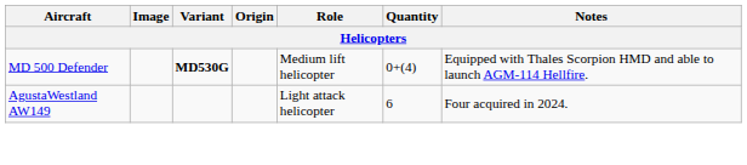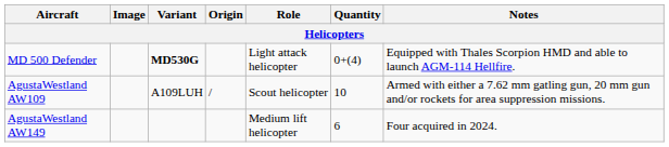 <table class="wikitable">
 <tr>
 <th>Aircraft</th>
 <th>Image</th>
 <th>Variant</th>
 <th>Origin</th>
 <th>Role</th>
 <th>Quantity</th>
 <th>Notes</th>
 </tr>
 <tr>
 <th colspan="7"><a href='#'>Helicopters</a></th>
 </tr>
 <tr>
 <td><a href='#'>MD 500 Defender</a></td>
 <td></td>
 <td><strong>MD530G</strong></td>
 <td></td>
-<td>Medium lift helicopter</td>
+<td>Light attack helicopter</td>
 <td>0+(4)</td>
 <td>Equipped with Thales Scorpion HMD and able to launch <a href='#'>AGM-114 Hellfire</a>.</td>
+</tr>
+<tr>
+<td><a href='#'>AgustaWestland AW109</a></td>
+<td></td>
+<td>A109LUH</td>
+<td> / </td>
+<td>Scout helicopter</td>
+<td>10</td>
+<td>Armed with either a 7.62 mm gatling gun, 20 mm gun and/or rockets for area suppression missions.</td>
 </tr>
 <tr>
 <td><a href='#'>AgustaWestland AW149</a></td>
 <td></td>
 <td></td>
 <td></td>
-<td>Light attack helicopter</td>
+<td>Medium lift helicopter</td>
 <td>6</td>
 <td>Four acquired in 2024.</td>
 </tr>
 </table>
